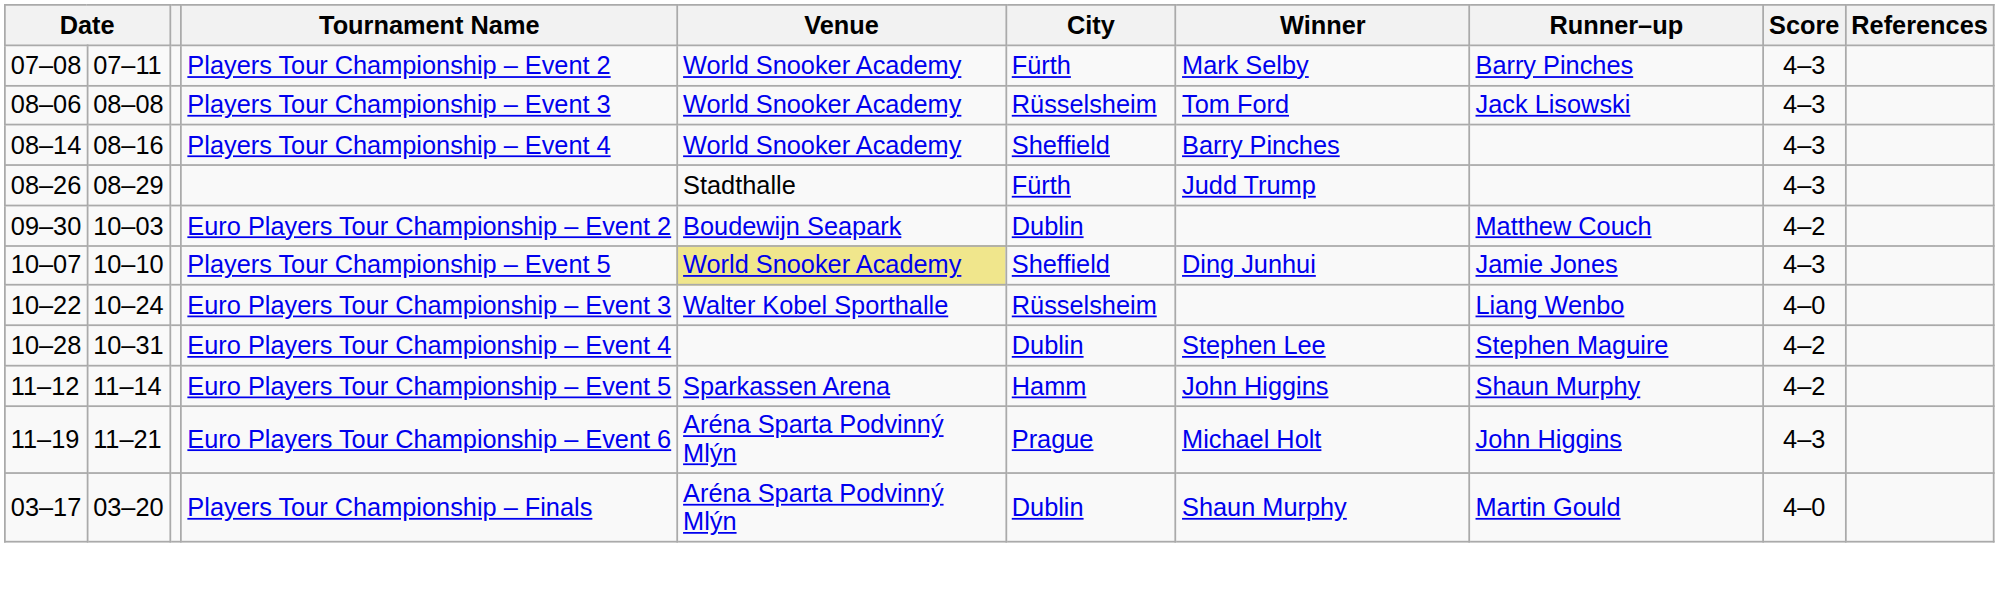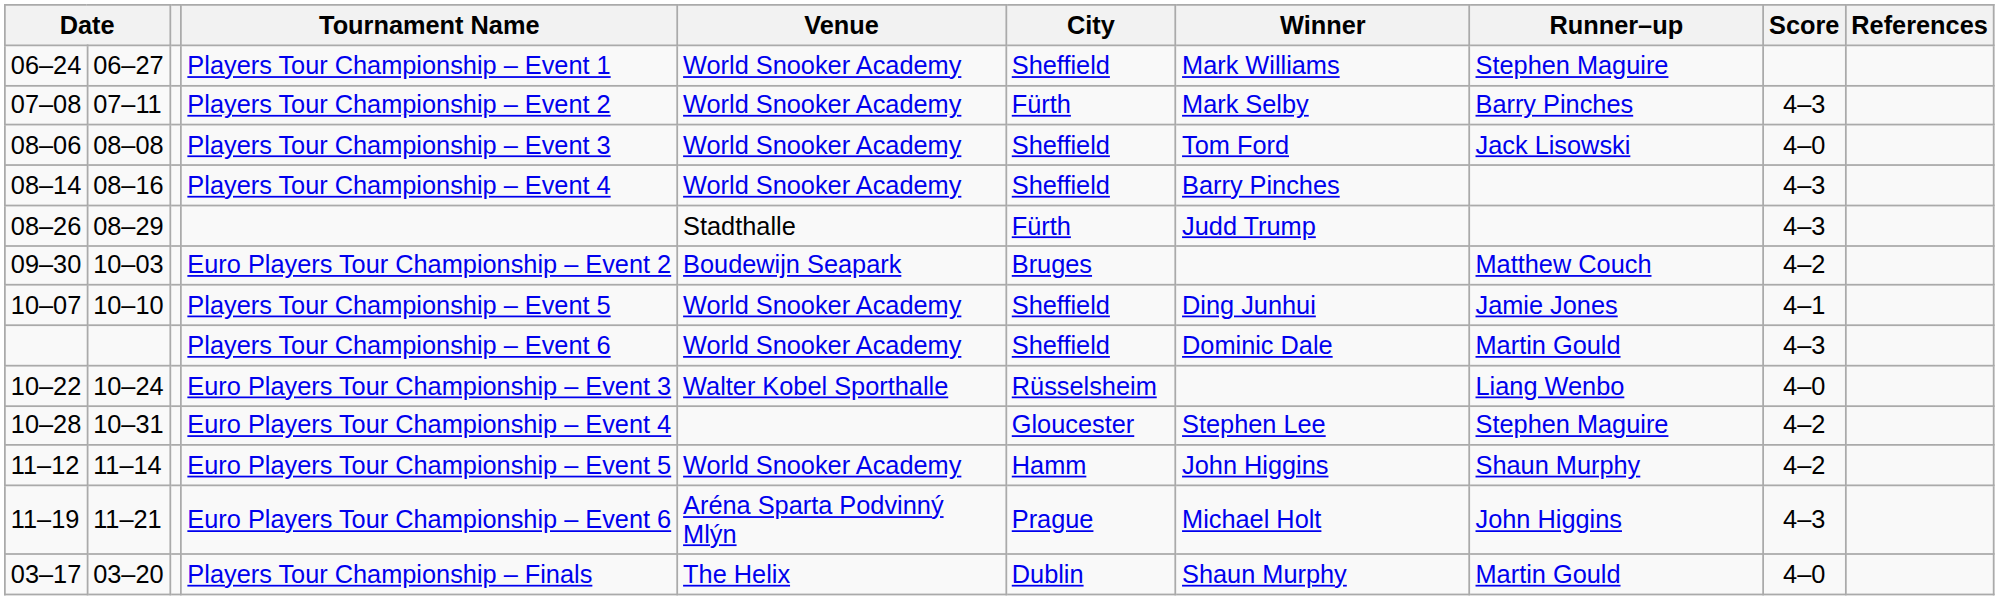 <table class="wikitable" style="font-size: 90%">
 <tr>
 <th colspan="2" width=40>Date</th>
 <th></th>
 <th rowwidth=235>Tournament Name</th>
 <th width=180>Venue</th>
 <th width=90>City</th>
 <th width=160>Winner</th>
 <th width=160>Runner–up</th>
 <th width=20>Score</th>
 <th width=20>References</th>
+</tr>
+<tr>
+<td>06–24</td>
+<td>06–27</td>
+<td></td>
+<td><a href='#'>Players Tour Championship – Event 1</a></td>
+<td><a href='#'>World Snooker Academy</a></td>
+<td><a href='#'>Sheffield</a></td>
+<td> <a href='#'>Mark Williams</a></td>
+<td> <a href='#'>Stephen Maguire</a></td>
+<td align="center"></td>
+<td></td>
 </tr>
 <tr>
 <td>07–08</td>
 <td>07–11</td>
 <td></td>
 <td><a href='#'>Players Tour Championship – Event 2</a></td>
 <td><a href='#'>World Snooker Academy</a></td>
 <td><a href='#'>Fürth</a></td>
 <td> <a href='#'>Mark Selby</a></td>
 <td> <a href='#'>Barry Pinches</a></td>
 <td align="center">4–3</td>
 <td></td>
 </tr>
 <tr>
 <td>08–06</td>
 <td>08–08</td>
 <td></td>
 <td><a href='#'>Players Tour Championship – Event 3</a></td>
 <td><a href='#'>World Snooker Academy</a></td>
-<td><a href='#'>Rüsselsheim</a></td>
+<td><a href='#'>Sheffield</a></td>
 <td> <a href='#'>Tom Ford</a></td>
 <td> <a href='#'>Jack Lisowski</a></td>
-<td align="center">4–3</td>
+<td align="center">4–0</td>
 <td></td>
 </tr>
 <tr>
 <td>08–14</td>
 <td>08–16</td>
 <td></td>
 <td><a href='#'>Players Tour Championship – Event 4</a></td>
 <td><a href='#'>World Snooker Academy</a></td>
 <td><a href='#'>Sheffield</a></td>
 <td> <a href='#'>Barry Pinches</a></td>
 <td></td>
 <td align="center">4–3</td>
 <td></td>
 </tr>
 <tr>
 <td>08–26</td>
 <td>08–29</td>
 <td></td>
 <td></td>
 <td>Stadthalle</td>
 <td><a href='#'>Fürth</a></td>
 <td> <a href='#'>Judd Trump</a></td>
 <td></td>
 <td align="center">4–3</td>
 <td></td>
 </tr>
 <tr>
 <td>09–30</td>
 <td>10–03</td>
 <td></td>
 <td><a href='#'>Euro Players Tour Championship – Event 2</a></td>
 <td><a href='#'>Boudewijn Seapark</a></td>
-<td><a href='#'>Dublin</a></td>
+<td><a href='#'>Bruges</a></td>
 <td></td>
 <td> <a href='#'>Matthew Couch</a></td>
 <td align="center">4–2</td>
 <td></td>
 </tr>
 <tr>
 <td>10–07</td>
 <td>10–10</td>
 <td></td>
 <td><a href='#'>Players Tour Championship – Event 5</a></td>
-<td style="background: khaki;"><a href='#'>World Snooker Academy</a></td>
+<td><a href='#'>World Snooker Academy</a></td>
 <td><a href='#'>Sheffield</a></td>
 <td> <a href='#'>Ding Junhui</a></td>
 <td> <a href='#'>Jamie Jones</a></td>
+<td align="center">4–1</td>
+<td></td>
+</tr>
+<tr>
+<td></td>
+<td></td>
+<td></td>
+<td><a href='#'>Players Tour Championship – Event 6</a></td>
+<td><a href='#'>World Snooker Academy</a></td>
+<td><a href='#'>Sheffield</a></td>
+<td> <a href='#'>Dominic Dale</a></td>
+<td> <a href='#'>Martin Gould</a></td>
 <td align="center">4–3</td>
 <td></td>
 </tr>
 <tr>
 <td>10–22</td>
 <td>10–24</td>
 <td></td>
 <td><a href='#'>Euro Players Tour Championship – Event 3</a></td>
 <td><a href='#'>Walter Kobel Sporthalle</a></td>
 <td><a href='#'>Rüsselsheim</a></td>
 <td></td>
 <td> <a href='#'>Liang Wenbo</a></td>
 <td align="center">4–0</td>
 <td></td>
 </tr>
 <tr>
 <td>10–28</td>
 <td>10–31</td>
 <td></td>
 <td><a href='#'>Euro Players Tour Championship – Event 4</a></td>
 <td></td>
-<td><a href='#'>Dublin</a></td>
+<td><a href='#'>Gloucester</a></td>
 <td> <a href='#'>Stephen Lee</a></td>
 <td> <a href='#'>Stephen Maguire</a></td>
 <td align="center">4–2</td>
 <td></td>
 </tr>
 <tr>
 <td>11–12</td>
 <td>11–14</td>
 <td></td>
 <td><a href='#'>Euro Players Tour Championship – Event 5</a></td>
-<td><a href='#'>Sparkassen Arena</a></td>
+<td><a href='#'>World Snooker Academy</a></td>
 <td><a href='#'>Hamm</a></td>
 <td> <a href='#'>John Higgins</a></td>
 <td> <a href='#'>Shaun Murphy</a></td>
 <td align="center">4–2</td>
 <td></td>
 </tr>
 <tr>
 <td>11–19</td>
 <td>11–21</td>
 <td></td>
 <td><a href='#'>Euro Players Tour Championship – Event 6</a></td>
 <td><a href='#'>Aréna Sparta Podvinný Mlýn</a></td>
 <td><a href='#'>Prague</a></td>
 <td> <a href='#'>Michael Holt</a></td>
 <td> <a href='#'>John Higgins</a></td>
 <td align="center">4–3</td>
 <td></td>
 </tr>
 <tr>
 <td>03–17</td>
 <td>03–20</td>
 <td></td>
 <td><a href='#'>Players Tour Championship – Finals</a></td>
-<td><a href='#'>Aréna Sparta Podvinný Mlýn</a></td>
+<td><a href='#'>The Helix</a></td>
 <td><a href='#'>Dublin</a></td>
 <td> <a href='#'>Shaun Murphy</a></td>
 <td> <a href='#'>Martin Gould</a></td>
 <td align="center">4–0</td>
 <td></td>
 </tr>
 </table>
